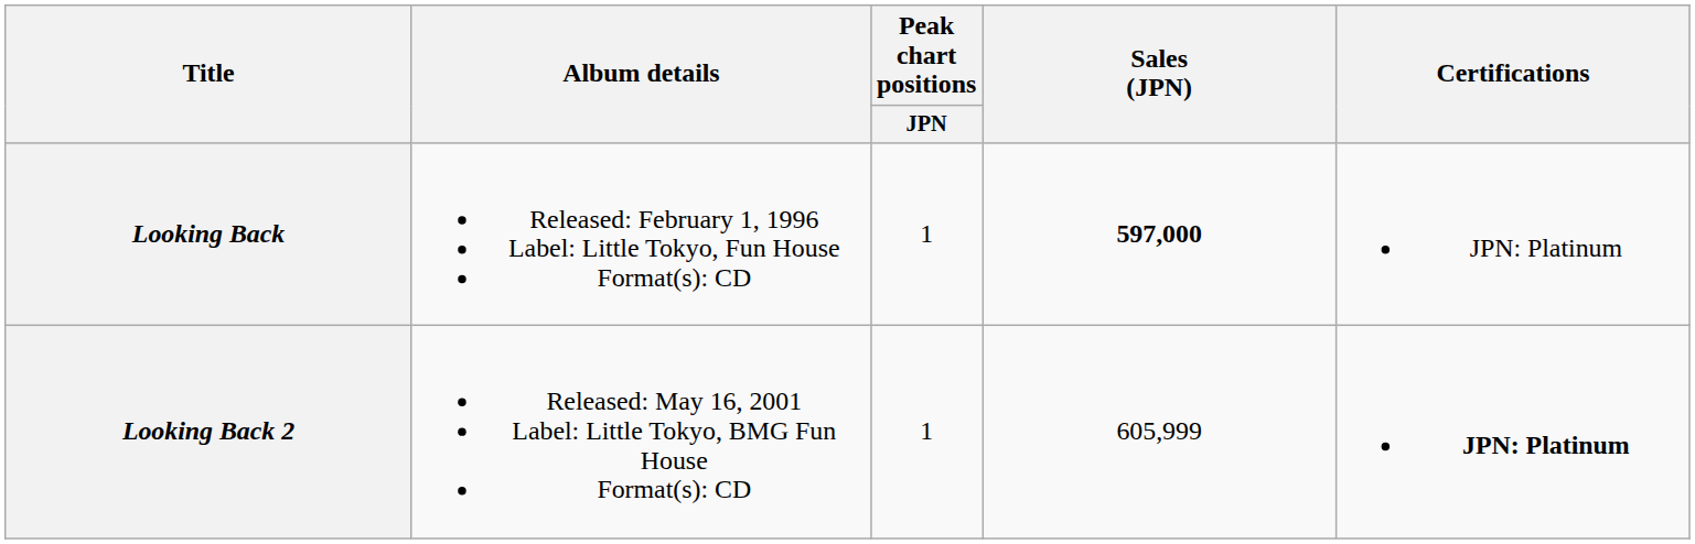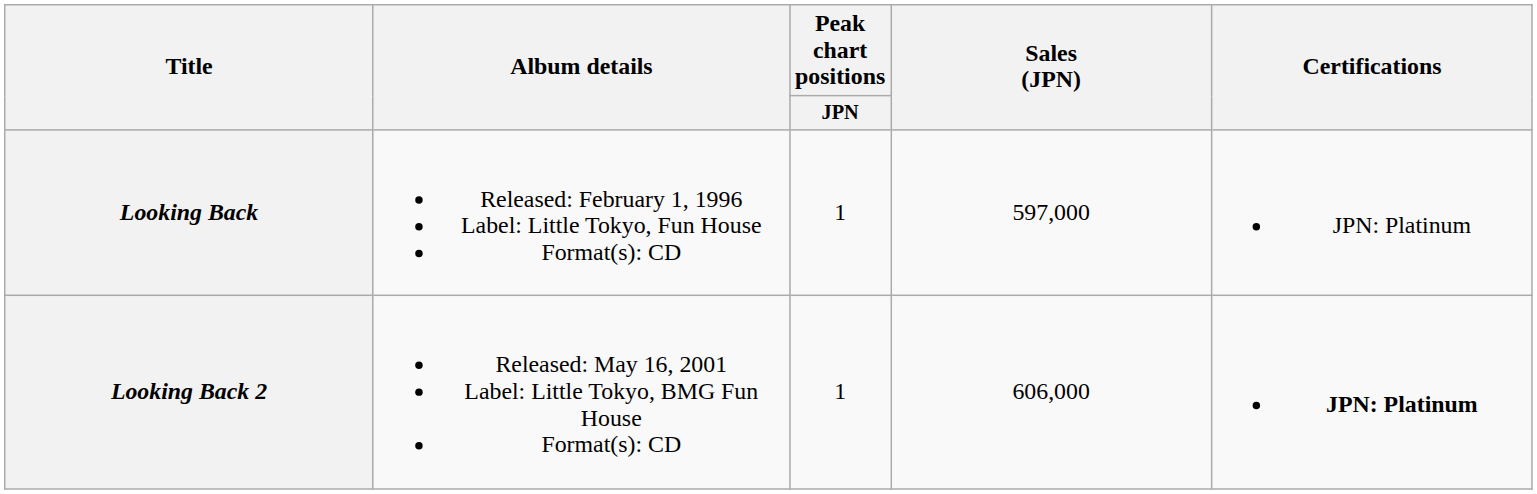 <table class="wikitable plainrowheaders" style="text-align:center;" border="1">
 <tr>
 <th scope="col" rowspan="2" style="width:15em;">Title</th>
 <th scope="col" rowspan="2" style="width:17em;">Album details</th>
 <th colspan="1">Peak chart positions</th>
 <th scope="col" rowspan="2" style="width:13em;">Sales<br>(JPN)<br></th>
 <th scope="col" rowspan="2" style="width:13em;">Certifications</th>
 </tr>
 <tr>
 <th style="width:3em;font-size:85%">JPN<br></th>
 </tr>
 <tr>
 <th scope="row"><em>Looking Back</em></th>
 <td><br><ul><li>Released: February 1, 1996</li><li>Label: Little Tokyo, Fun House</li><li>Format(s): CD</li></ul></td>
 <td>1</td>
-<td><strong>597,000</strong></td>
+<td>597,000</td>
 <td><br><ul><li>JPN: Platinum</li></ul></td>
 </tr>
 <tr>
 <th scope="row"><em>Looking Back 2</em></th>
 <td><br><ul><li>Released: May 16, 2001</li><li>Label: Little Tokyo, BMG Fun House</li><li>Format(s): CD</li></ul></td>
 <td>1</td>
-<td>605,999</td>
+<td>606,000</td>
 <td><strong><br><ul><li>JPN: Platinum</li></ul></strong></td>
 </tr>
 </table>
